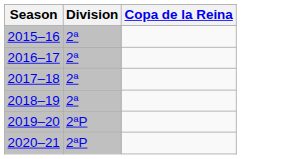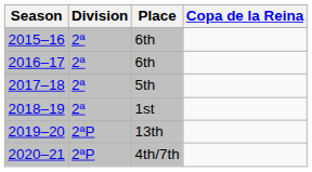 <table class="wikitable">
 <tr style="background:#f0f6fa;">
 <th>Season</th>
 <th>Division</th>
+<th>Place</th>
 <th><a href='#'>Copa de la Reina</a></th>
 </tr>
 <tr>
 <td style="background:silver;"><a href='#'>2015–16</a></td>
 <td style="background:silver;"><a href='#'>2ª</a></td>
+<td style="background:silver;">6th</td>
 <td></td>
 </tr>
 <tr>
 <td style="background:silver;"><a href='#'>2016–17</a></td>
 <td style="background:silver;"><a href='#'>2ª</a></td>
+<td style="background:silver;">6th</td>
 <td></td>
 </tr>
 <tr>
 <td style="background:silver;"><a href='#'>2017–18</a></td>
 <td style="background:silver;"><a href='#'>2ª</a></td>
+<td style="background:silver;">5th</td>
 <td></td>
 </tr>
 <tr>
 <td style="background:silver;"><a href='#'>2018–19</a></td>
 <td style="background:silver;"><a href='#'>2ª</a></td>
+<td style="background:silver;">1st</td>
 <td></td>
 </tr>
 <tr>
 <td style="background:silver;"><a href='#'>2019–20</a></td>
 <td style="background:silver;"><a href='#'>2ªP</a></td>
+<td style="background:silver;">13th</td>
 <td></td>
 </tr>
 <tr>
 <td style="background:silver;"><a href='#'>2020–21</a></td>
 <td style="background:silver;"><a href='#'>2ªP</a></td>
+<td style="background:silver;">4th/7th</td>
 <td></td>
 </tr>
 </table>
